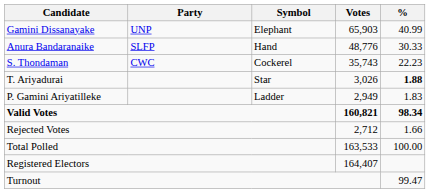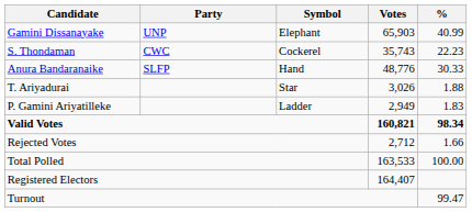 <table class="wikitable" border="1" style="text-align:right;">
 <tr>
 <th align=left width="180">Candidate</th>
 <th align=left width="180">Party</th>
 <th align=left width="120">Symbol</th>
 <th align=left width="60">Votes</th>
 <th align=left width="60">%</th>
 </tr>
 <tr>
 <td align=left><a href='#'>Gamini Dissanayake</a></td>
 <td align=left><a href='#'>UNP</a></td>
 <td align=left>Elephant</td>
 <td align=right>65,903</td>
 <td align=right>40.99</td>
 </tr>
 <tr>
+<td align=left><a href='#'>S. Thondaman</a></td>
+<td align=left><a href='#'>CWC</a></td>
+<td align=left>Cockerel</td>
+<td align=right>35,743</td>
+<td align=right>22.23</td>
+</tr>
+<tr>
 <td align=left><a href='#'>Anura Bandaranaike</a></td>
 <td align=left><a href='#'>SLFP</a></td>
 <td align=left>Hand</td>
 <td align=right>48,776</td>
 <td align=right>30.33</td>
 </tr>
 <tr>
-<td align=left><a href='#'>S. Thondaman</a></td>
-<td align=left><a href='#'>CWC</a></td>
-<td align=left>Cockerel</td>
-<td align=right>35,743</td>
-<td align=right>22.23</td>
-</tr>
-<tr>
 <td align=left>T. Ariyadurai</td>
 <td align=left></td>
 <td align=left>Star</td>
 <td align=right>3,026</td>
-<td align=right><strong>1.88</strong></td>
+<td align=right>1.88</td>
 </tr>
 <tr>
 <td align=left>P. Gamini Ariyatilleke</td>
 <td align=left></td>
 <td align=left>Ladder</td>
 <td align=right>2,949</td>
 <td align=right>1.83</td>
 </tr>
 <tr>
 <td align=left colspan=3><strong>Valid Votes</strong></td>
 <td align=right><strong>160,821</strong></td>
 <td align=right><strong>98.34</strong></td>
 </tr>
 <tr>
 <td align=left colspan=3>Rejected Votes</td>
 <td align=right>2,712</td>
 <td align=right>1.66</td>
 </tr>
 <tr>
 <td align=left colspan=3>Total Polled</td>
 <td align=right>163,533</td>
 <td align=right>100.00</td>
 </tr>
 <tr>
 <td align=left colspan=3>Registered Electors</td>
 <td align=right>164,407</td>
 <td></td>
 </tr>
 <tr>
 <td align=left colspan=4>Turnout</td>
 <td align=right>99.47</td>
 </tr>
 </table>
